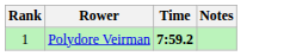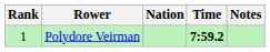 <table class="wikitable sortable" style="text-align:center">
 <tr>
 <th>Rank</th>
 <th>Rower</th>
+<th>Nation</th>
 <th>Time</th>
 <th>Notes</th>
 </tr>
 <tr bgcolor=bbf3bb>
 <td>1</td>
 <td align=left><a href='#'>Polydore Veirman</a></td>
+<td align=left></td>
 <td><strong>7:59.2</strong></td>
 <td></td>
 </tr>
 </table>
